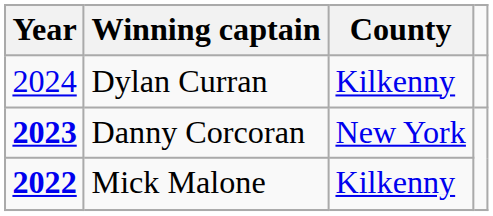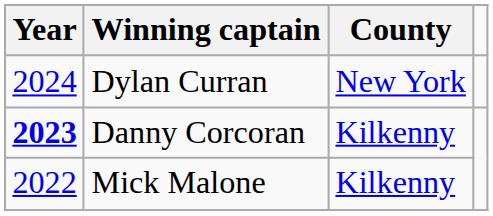 <table class="wikitable sortable">
 <tr>
 <th>Year</th>
 <th>Winning captain</th>
 <th>County</th>
 </tr>
 <tr>
 <td><a href='#'>2024</a></td>
 <td> Dylan Curran</td>
-<td><a href='#'>Kilkenny</a></td>
+<td><a href='#'>New York</a></td>
 <td></td>
 </tr>
 <tr>
 <td><strong><a href='#'>2023</a></strong></td>
 <td> Danny Corcoran</td>
-<td><a href='#'>New York</a></td>
+<td><a href='#'>Kilkenny</a></td>
 </tr>
 <tr>
-<td><strong><a href='#'>2022</a></strong></td>
+<td><a href='#'>2022</a></td>
 <td> Mick Malone</td>
 <td><a href='#'>Kilkenny</a></td>
 </tr>
 </table>
